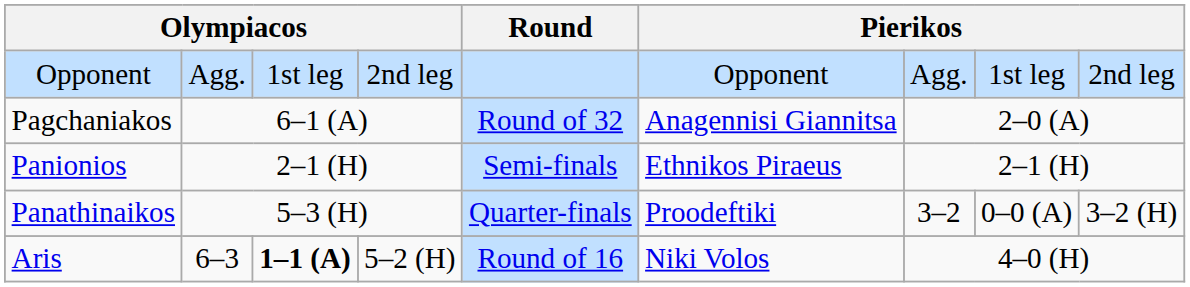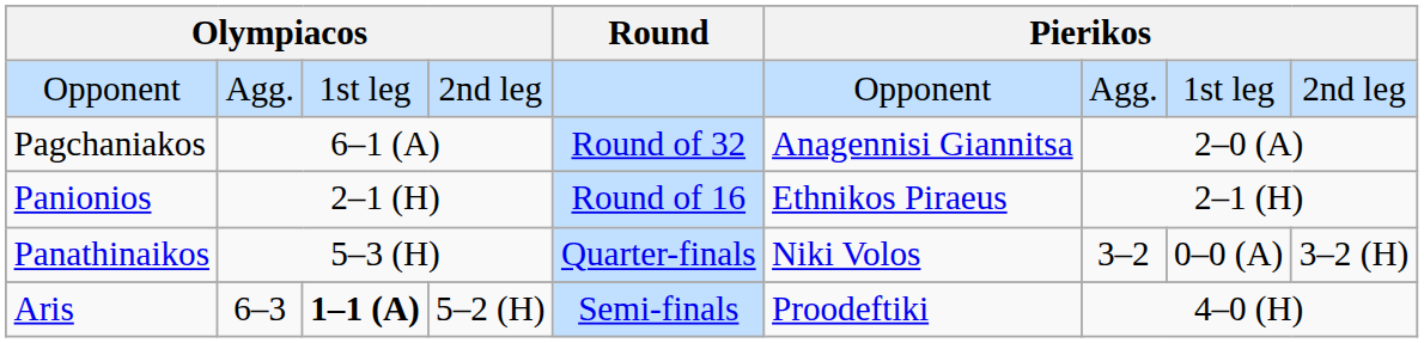 <table class="wikitable" style="text-align:center">
 <tr>
 <th colspan="4">Olympiacos</th>
 <th>Round</th>
 <th colspan="4">Pierikos</th>
 </tr>
 <tr style="background:#C1E0FF">
 <td>Opponent</td>
 <td>Agg.</td>
 <td>1st leg</td>
 <td>2nd leg</td>
 <td></td>
 <td>Opponent</td>
 <td>Agg.</td>
 <td>1st leg</td>
 <td>2nd leg</td>
 </tr>
 <tr>
 <td style="text-align:left">Pagchaniakos</td>
 <td colspan=3>6–1 (A)</td>
 <td style="background:#C1E0FF"><a href='#'>Round of 32</a></td>
 <td style="text-align:left"><a href='#'>Anagennisi Giannitsa</a></td>
 <td colspan=3>2–0 (A)</td>
 </tr>
 <tr>
 <td style="text-align:left"><a href='#'>Panionios</a></td>
 <td colspan=3>2–1 (H)</td>
-<td style="background:#C1E0FF"><a href='#'>Semi-finals</a></td>
+<td style="background:#C1E0FF"><a href='#'>Round of 16</a></td>
 <td style="text-align:left"><a href='#'>Ethnikos Piraeus</a></td>
 <td colspan=3>2–1 (H)</td>
 </tr>
 <tr>
 <td style="text-align:left"><a href='#'>Panathinaikos</a></td>
 <td colspan=3>5–3 (H)</td>
 <td style="background:#C1E0FF"><a href='#'>Quarter-finals</a></td>
-<td style="text-align:left"><a href='#'>Proodeftiki</a></td>
+<td style="text-align:left"><a href='#'>Niki Volos</a></td>
 <td>3–2</td>
 <td>0–0  (A)</td>
 <td>3–2 (H)</td>
 </tr>
 <tr>
 <td style="text-align:left"><a href='#'>Aris</a></td>
 <td>6–3</td>
 <td><strong>1–1  (A)</strong></td>
 <td>5–2 (H)</td>
-<td style="background:#C1E0FF"><a href='#'>Round of 16</a></td>
-<td style="text-align:left"><a href='#'>Niki Volos</a></td>
+<td style="background:#C1E0FF"><a href='#'>Semi-finals</a></td>
+<td style="text-align:left"><a href='#'>Proodeftiki</a></td>
 <td colspan=3>4–0 (H)</td>
 </tr>
 </table>
